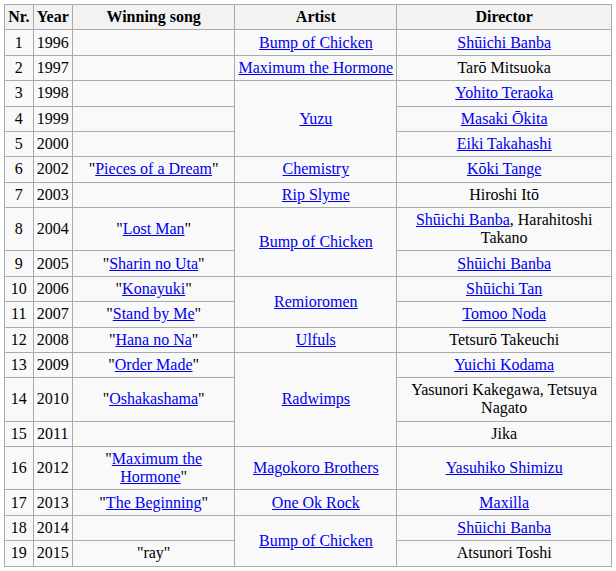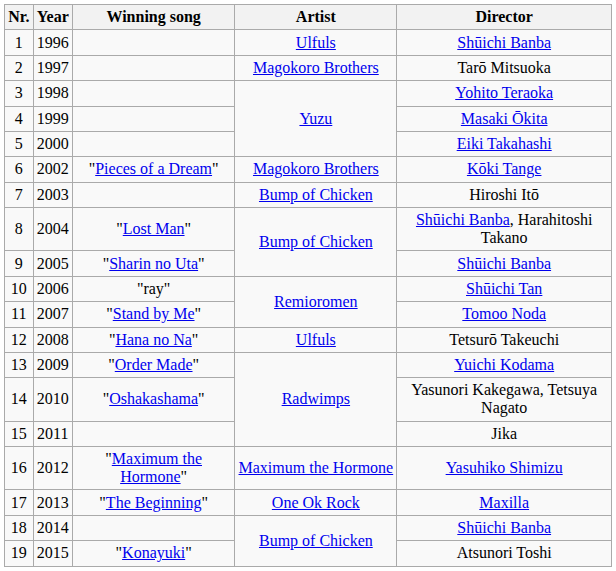 <table class="wikitable" style="text-align:center;">
 <tr>
 <th>Nr.</th>
 <th>Year</th>
 <th>Winning song</th>
 <th>Artist</th>
 <th>Director</th>
 </tr>
 <tr>
 <td>1</td>
 <td>1996</td>
 <td></td>
-<td><a href='#'>Bump of Chicken</a></td>
+<td><a href='#'>Ulfuls</a></td>
 <td><a href='#'>Shūichi Banba</a></td>
 </tr>
 <tr>
 <td>2</td>
 <td>1997</td>
 <td></td>
-<td nowrap><a href='#'>Maximum the Hormone</a></td>
+<td><a href='#'>Magokoro Brothers</a></td>
 <td>Tarō Mitsuoka</td>
 </tr>
 <tr>
 <td>3</td>
 <td>1998</td>
 <td></td>
 <td rowspan="3"><a href='#'>Yuzu</a></td>
 <td><a href='#'>Yohito Teraoka</a></td>
 </tr>
 <tr>
 <td>4</td>
 <td>1999</td>
 <td></td>
 <td nowrap><a href='#'>Masaki Ōkita</a></td>
 </tr>
 <tr>
 <td>5</td>
 <td>2000</td>
 <td></td>
 <td><a href='#'>Eiki Takahashi</a></td>
 </tr>
 <tr>
 <td>6</td>
 <td>2002</td>
 <td>"<a href='#'>Pieces of a Dream</a>"</td>
-<td><a href='#'>Chemistry</a></td>
+<td><a href='#'>Magokoro Brothers</a></td>
 <td><a href='#'>Kōki Tange</a></td>
 </tr>
 <tr>
 <td>7</td>
 <td>2003</td>
 <td></td>
-<td><a href='#'>Rip Slyme</a></td>
+<td><a href='#'>Bump of Chicken</a></td>
 <td>Hiroshi Itō</td>
 </tr>
 <tr>
 <td>8</td>
 <td>2004</td>
 <td>"<a href='#'>Lost Man</a>"</td>
 <td rowspan="2"><a href='#'>Bump of Chicken</a></td>
 <td><a href='#'>Shūichi Banba</a>, Harahitoshi Takano</td>
 </tr>
 <tr>
 <td>9</td>
 <td>2005</td>
 <td>"<a href='#'>Sharin no Uta</a>"</td>
 <td><a href='#'>Shūichi Banba</a></td>
 </tr>
 <tr>
 <td>10</td>
 <td>2006</td>
-<td>"<a href='#'>Konayuki</a>"</td>
+<td>"ray"</td>
 <td rowspan="2"><a href='#'>Remioromen</a></td>
 <td><a href='#'>Shūichi Tan</a></td>
 </tr>
 <tr>
 <td>11</td>
 <td>2007</td>
 <td>"<a href='#'>Stand by Me</a>"</td>
 <td><a href='#'>Tomoo Noda</a></td>
 </tr>
 <tr>
 <td>12</td>
 <td>2008</td>
 <td>"<a href='#'>Hana no Na</a>"</td>
 <td><a href='#'>Ulfuls</a></td>
 <td>Tetsurō Takeuchi</td>
 </tr>
 <tr>
 <td>13</td>
 <td>2009</td>
 <td>"<a href='#'>Order Made</a>"</td>
 <td rowspan="3"><a href='#'>Radwimps</a></td>
 <td><a href='#'>Yuichi Kodama</a></td>
 </tr>
 <tr>
 <td>14</td>
 <td>2010</td>
 <td>"<a href='#'>Oshakashama</a>"</td>
 <td>Yasunori Kakegawa, Tetsuya Nagato</td>
 </tr>
 <tr>
 <td>15</td>
 <td>2011</td>
 <td></td>
 <td>Jika</td>
 </tr>
 <tr>
 <td>16</td>
 <td>2012</td>
 <td>"<a href='#'>Maximum the Hormone</a>"</td>
-<td><a href='#'>Magokoro Brothers</a></td>
+<td nowrap><a href='#'>Maximum the Hormone</a></td>
 <td><a href='#'>Yasuhiko Shimizu</a></td>
 </tr>
 <tr>
 <td>17</td>
 <td>2013</td>
 <td>"<a href='#'>The Beginning</a>"</td>
 <td><a href='#'>One Ok Rock</a></td>
 <td><a href='#'>Maxilla</a></td>
 </tr>
 <tr>
 <td>18</td>
 <td>2014</td>
 <td></td>
 <td rowspan="2"><a href='#'>Bump of Chicken</a></td>
 <td><a href='#'>Shūichi Banba</a></td>
 </tr>
 <tr>
 <td>19</td>
 <td>2015</td>
-<td>"ray"</td>
+<td>"<a href='#'>Konayuki</a>"</td>
 <td>Atsunori Toshi</td>
 </tr>
 </table>
